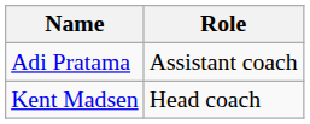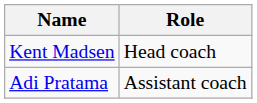 <table class="wikitable">
 <tr>
 <th>Name</th>
 <th>Role</th>
 </tr>
 <tr>
+<td> <a href='#'>Kent Madsen</a></td>
+<td>Head coach</td>
+</tr>
+<tr>
 <td> <a href='#'>Adi Pratama</a></td>
 <td>Assistant coach</td>
 </tr>
-<tr>
-<td> <a href='#'>Kent Madsen</a></td>
-<td>Head coach</td>
-</tr>
 </table>
